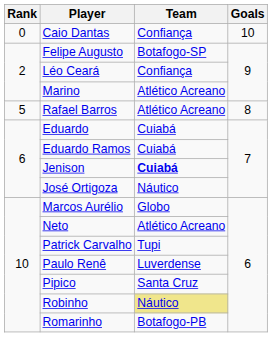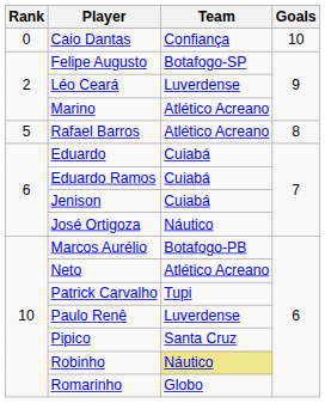 <table class="wikitable" style="text-align:left">
 <tr>
 <th>Rank</th>
 <th>Player</th>
 <th>Team</th>
 <th>Goals</th>
 </tr>
 <tr>
 <td align=center>0</td>
 <td><a href='#'>Caio Dantas</a></td>
 <td> <a href='#'>Confiança</a></td>
 <td align=center>10</td>
 </tr>
 <tr>
 <td align=center rowspan=3>2</td>
 <td><a href='#'>Felipe Augusto</a></td>
 <td> <a href='#'>Botafogo-SP</a></td>
 <td align=center rowspan=3>9</td>
 </tr>
 <tr>
 <td><a href='#'>Léo Ceará</a></td>
-<td> <a href='#'>Confiança</a></td>
+<td> <a href='#'>Luverdense</a></td>
 </tr>
 <tr>
 <td><a href='#'>Marino</a></td>
 <td> <a href='#'>Atlético Acreano</a></td>
 </tr>
 <tr>
 <td align=center>5</td>
 <td><a href='#'>Rafael Barros</a></td>
 <td> <a href='#'>Atlético Acreano</a></td>
 <td align=center>8</td>
 </tr>
 <tr>
 <td align=center rowspan=4>6</td>
 <td><a href='#'>Eduardo</a></td>
 <td> <a href='#'>Cuiabá</a></td>
 <td align=center rowspan=4>7</td>
 </tr>
 <tr>
 <td><a href='#'>Eduardo Ramos</a></td>
 <td> <a href='#'>Cuiabá</a></td>
 </tr>
 <tr>
 <td><a href='#'>Jenison</a></td>
-<td><strong> <a href='#'>Cuiabá</a></strong></td>
+<td> <a href='#'>Cuiabá</a></td>
 </tr>
 <tr>
 <td><a href='#'>José Ortigoza</a></td>
 <td> <a href='#'>Náutico</a></td>
 </tr>
 <tr>
 <td align=center rowspan=7>10</td>
 <td><a href='#'>Marcos Aurélio</a></td>
-<td> <a href='#'>Globo</a></td>
+<td> <a href='#'>Botafogo-PB</a></td>
 <td align=center rowspan=7>6</td>
 </tr>
 <tr>
 <td><a href='#'>Neto</a></td>
 <td> <a href='#'>Atlético Acreano</a></td>
 </tr>
 <tr>
 <td><a href='#'>Patrick Carvalho</a></td>
 <td> <a href='#'>Tupi</a></td>
 </tr>
 <tr>
 <td><a href='#'>Paulo Renê</a></td>
 <td> <a href='#'>Luverdense</a></td>
 </tr>
 <tr>
 <td><a href='#'>Pipico</a></td>
 <td> <a href='#'>Santa Cruz</a></td>
 </tr>
 <tr>
 <td><a href='#'>Robinho</a></td>
 <td style="background: khaki;"> <a href='#'>Náutico</a></td>
 </tr>
 <tr>
 <td><a href='#'>Romarinho</a></td>
-<td> <a href='#'>Botafogo-PB</a></td>
+<td> <a href='#'>Globo</a></td>
 </tr>
 </table>
